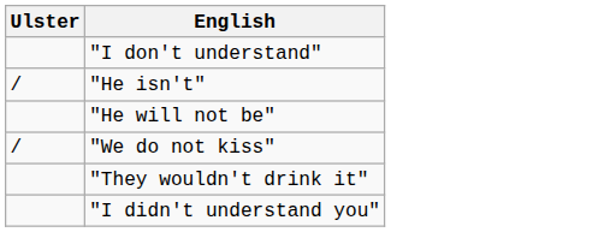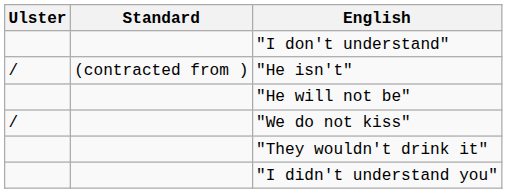 <table class="wikitable">
 <tr>
 <th>Ulster</th>
+<th>Standard</th>
 <th>English</th>
 </tr>
 <tr>
+<td></td>
 <td></td>
 <td>"I don't understand"</td>
 </tr>
 <tr>
 <td>/</td>
+<td> (contracted from )</td>
 <td>"He isn't"</td>
 </tr>
 <tr>
+<td></td>
 <td></td>
 <td>"He will not be"</td>
 </tr>
 <tr>
 <td>/</td>
+<td></td>
 <td>"We do not kiss"</td>
 </tr>
 <tr>
+<td></td>
 <td></td>
 <td>"They wouldn't drink it"</td>
 </tr>
 <tr>
 <td></td>
+<td></td>
 <td>"I didn't understand you"</td>
 </tr>
 </table>
